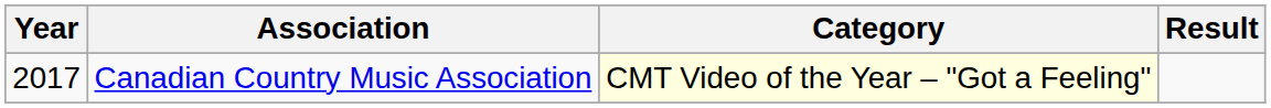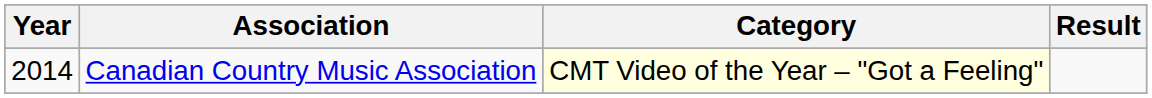 <table class="wikitable">
 <tr>
 <th>Year</th>
 <th>Association</th>
 <th>Category</th>
 <th>Result</th>
 </tr>
 <tr>
-<td>2017</td>
+<td>2014</td>
 <td><a href='#'>Canadian Country Music Association</a></td>
 <td style="background: lightyellow;">CMT Video of the Year – "Got a Feeling"</td>
 <td></td>
 </tr>
 </table>
